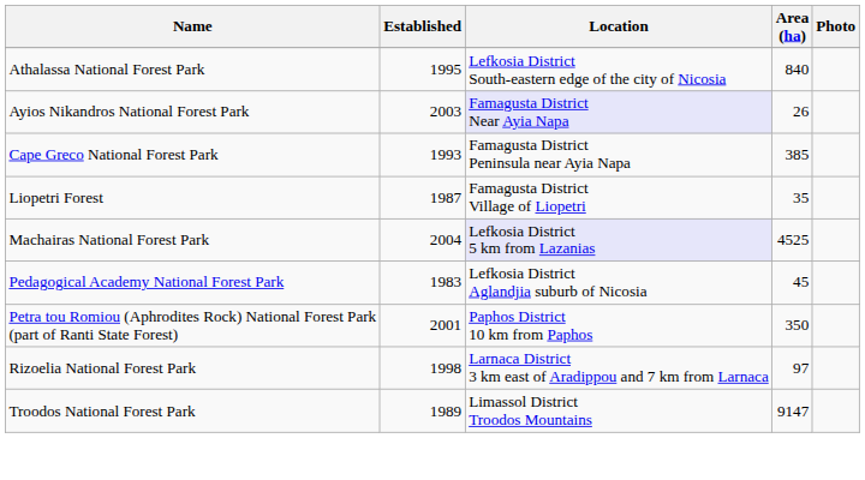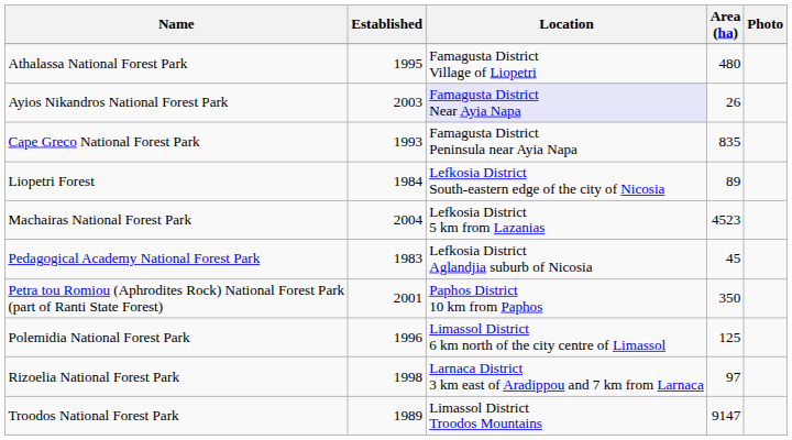 <table class="wikitable sortable">
 <tr>
 <th>Name</th>
 <th>Established</th>
 <th>Location</th>
 <th>Area<br>(<a href='#'>ha</a>)</th>
 <th class="unsortable">Photo</th>
 </tr>
 <tr>
 </tr>
 <tr>
 <td>Athalassa National Forest Park</td>
 <td style="text-align:right">1995</td>
-<td><a href='#'>Lefkosia District</a><br>South-eastern edge of the city of <a href='#'>Nicosia</a></td>
-<td style="text-align:right">840</td>
+<td>Famagusta District<br>Village of <a href='#'>Liopetri</a></td>
+<td style="text-align:right">480</td>
 <td align="center" style="padding:0"></td>
 </tr>
 <tr>
 <td>Ayios Nikandros National Forest Park</td>
 <td style="text-align:right">2003</td>
 <td style="background: lavender;"><a href='#'>Famagusta District</a><br>Near <a href='#'>Ayia Napa</a></td>
 <td style="text-align:right">26</td>
 <td align="center" style="padding:0"></td>
 </tr>
 <tr>
 <td><a href='#'>Cape Greco</a> National Forest Park</td>
 <td style="text-align:right">1993</td>
 <td>Famagusta District<br>Peninsula near Ayia Napa</td>
-<td style="text-align:right">385</td>
+<td style="text-align:right">835</td>
 <td align="center" style="padding:0"></td>
 </tr>
 <tr>
 <td>Liopetri Forest</td>
-<td style="text-align:right">1987</td>
-<td>Famagusta District<br>Village of <a href='#'>Liopetri</a></td>
-<td style="text-align:right">35</td>
+<td style="text-align:right">1984</td>
+<td><a href='#'>Lefkosia District</a><br>South-eastern edge of the city of <a href='#'>Nicosia</a></td>
+<td style="text-align:right">89</td>
 <td align="center" style="padding:0"></td>
 </tr>
 <tr>
 <td>Machairas National Forest Park</td>
 <td style="text-align:right">2004</td>
-<td style="background: lavender;">Lefkosia District<br>5 km from <a href='#'>Lazanias</a></td>
-<td style="text-align:right">4525</td>
+<td>Lefkosia District<br>5 km from <a href='#'>Lazanias</a></td>
+<td style="text-align:right">4523</td>
 <td align="center" style="padding:0"></td>
 </tr>
 <tr>
 <td><a href='#'>Pedagogical Academy National Forest Park</a></td>
 <td style="text-align:right">1983</td>
 <td>Lefkosia District<br><a href='#'>Aglandjia</a> suburb of Nicosia</td>
 <td style="text-align:right">45</td>
 <td align="center" style="padding:0"></td>
 </tr>
 <tr>
 <td><a href='#'>Petra tou Romiou</a> (Aphrodites Rock) National Forest Park<br>(part of Ranti State Forest)</td>
 <td style="text-align:right">2001</td>
 <td><a href='#'>Paphos District</a><br>10 km from <a href='#'>Paphos</a></td>
 <td style="text-align:right">350</td>
 <td></td>
 </tr>
 <tr>
+<td>Polemidia National Forest Park</td>
+<td style="text-align:right">1996</td>
+<td><a href='#'>Limassol District</a><br>6 km north of the city centre of <a href='#'>Limassol</a></td>
+<td style="text-align:right">125</td>
+<td align="center" style="padding:0"></td>
+</tr>
+<tr>
 <td>Rizoelia National Forest Park</td>
 <td style="text-align:right">1998</td>
 <td><a href='#'>Larnaca District</a><br>3 km east of <a href='#'>Aradippou</a> and 7 km from <a href='#'>Larnaca</a></td>
 <td style="text-align:right">97</td>
 <td align="center" style="padding:0"></td>
 </tr>
 <tr>
 <td>Troodos National Forest Park</td>
 <td style="text-align:right">1989</td>
 <td>Limassol District<br><a href='#'>Troodos Mountains</a></td>
 <td style="text-align:right">9147</td>
 <td align="center" style="padding:0"></td>
 </tr>
 </table>
